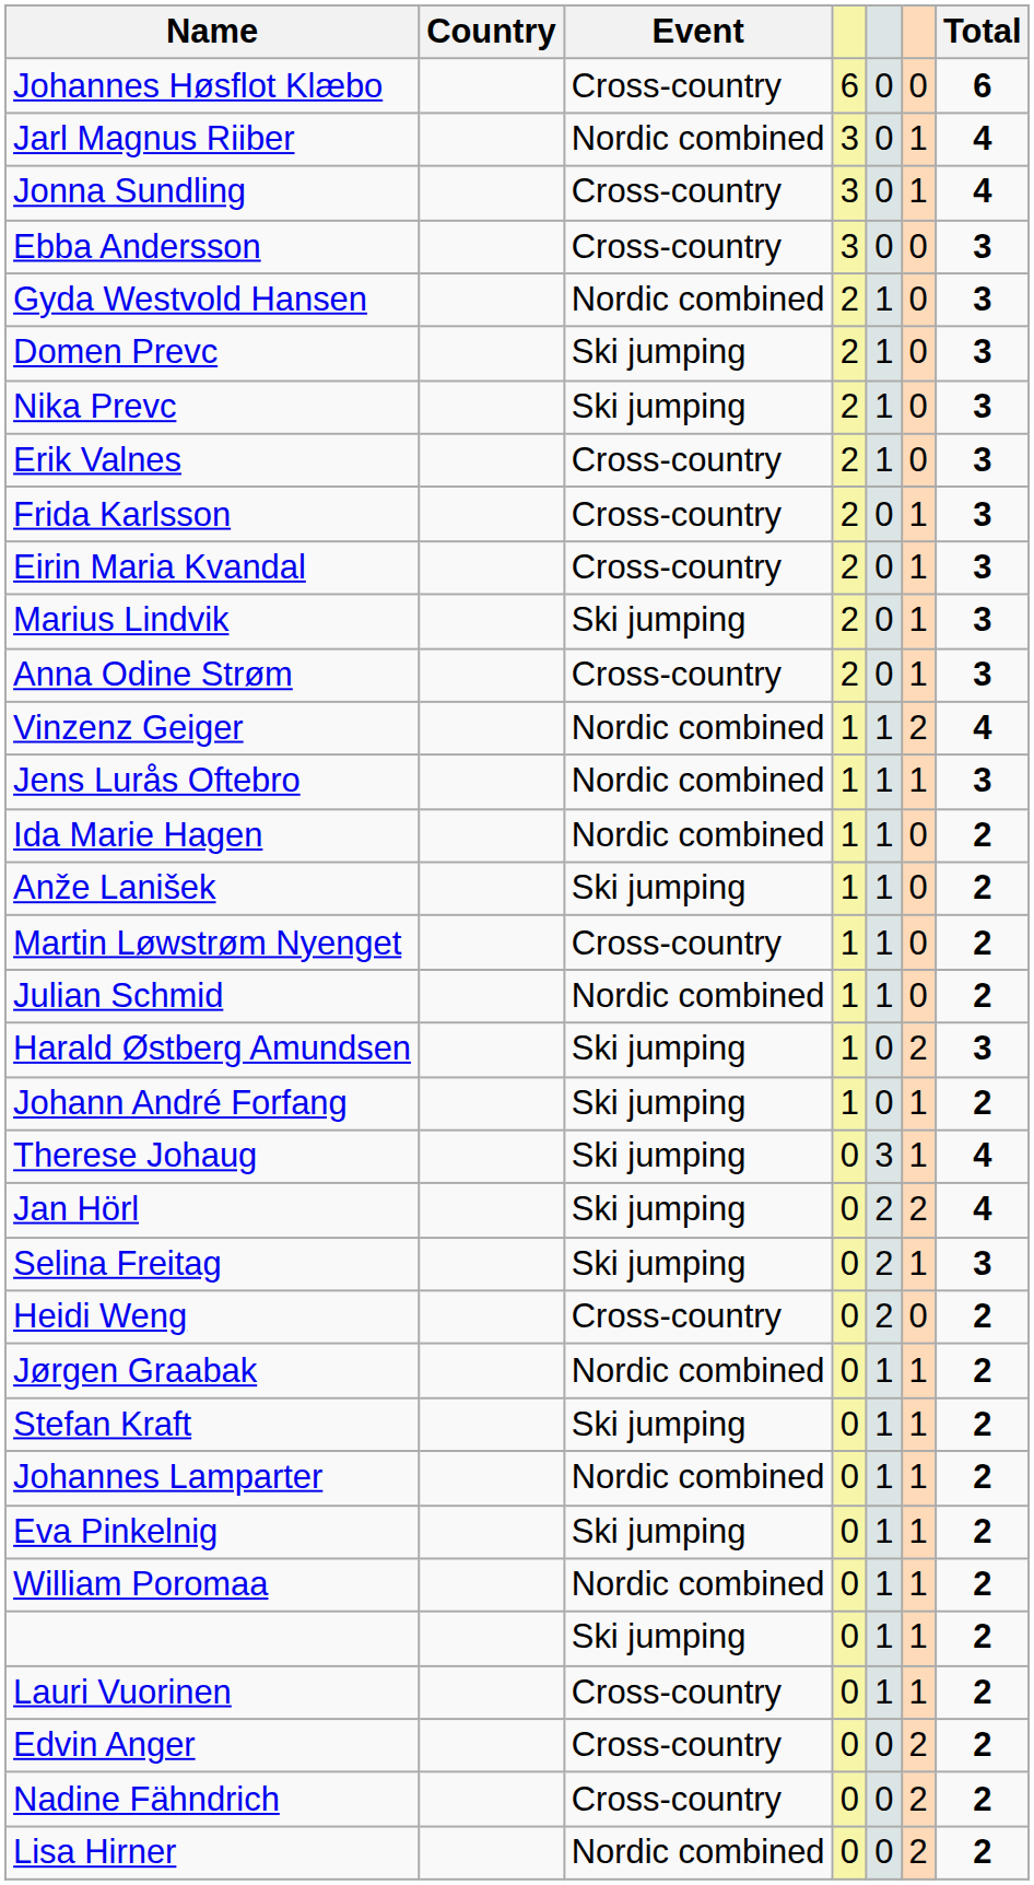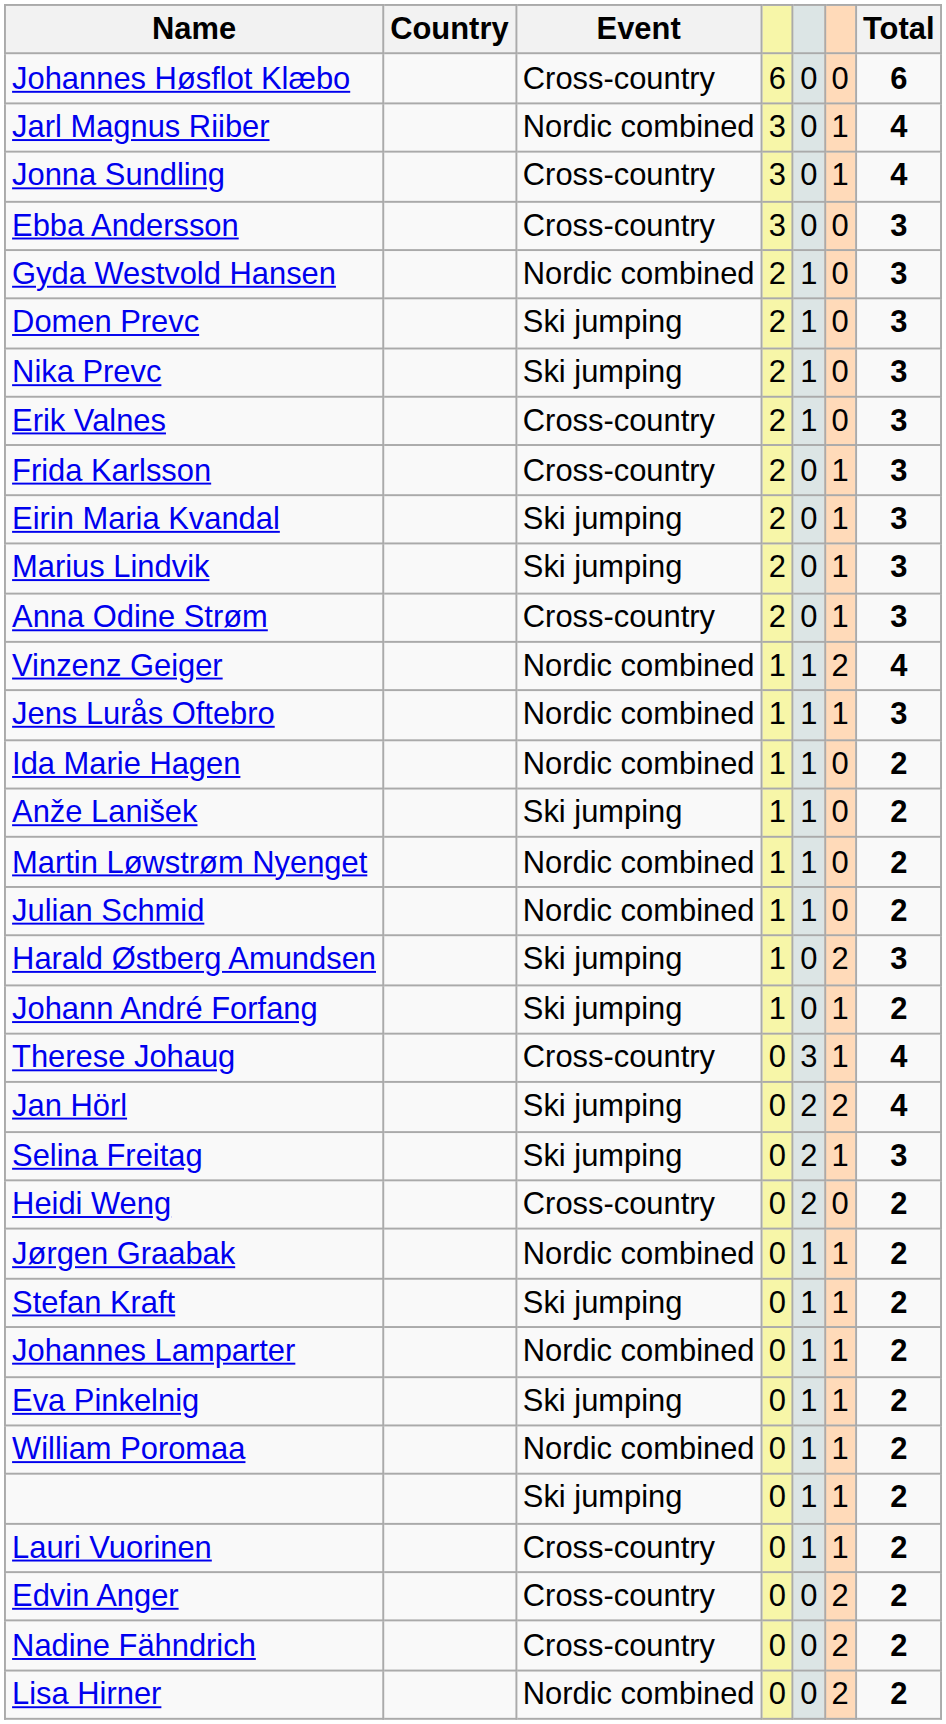 <table class=wikitable text-align:center;float:left>
 <tr>
 <th>Name</th>
 <th>Country</th>
 <th>Event</th>
 <td bgcolor=F7F6A8></td>
 <td bgcolor=DCE5E5></td>
 <td bgcolor=FFDAB9></td>
 <th>Total</th>
 </tr>
 <tr>
 <td><a href='#'>Johannes Høsflot Klæbo</a></td>
 <td></td>
 <td>Cross-country</td>
 <td bgcolor=F7F6A8 align=center>6</td>
 <td bgcolor=DCE5E5 align=center>0</td>
 <td bgcolor=FFDAB9 align=center>0</td>
 <td align=center><strong>6</strong></td>
 </tr>
 <tr>
 <td><a href='#'>Jarl Magnus Riiber</a></td>
 <td></td>
 <td>Nordic combined</td>
 <td bgcolor=F7F6A8 align=center>3</td>
 <td bgcolor=DCE5E5 align=center>0</td>
 <td bgcolor=FFDAB9 align=center>1</td>
 <td align=center><strong>4</strong></td>
 </tr>
 <tr>
 <td><a href='#'>Jonna Sundling</a></td>
 <td></td>
 <td>Cross-country</td>
 <td bgcolor=F7F6A8 align=center>3</td>
 <td bgcolor=DCE5E5 align=center>0</td>
 <td bgcolor=FFDAB9 align=center>1</td>
 <td align=center><strong>4</strong></td>
 </tr>
 <tr>
 <td><a href='#'>Ebba Andersson</a></td>
 <td></td>
 <td>Cross-country</td>
 <td bgcolor=F7F6A8 align=center>3</td>
 <td bgcolor=DCE5E5 align=center>0</td>
 <td bgcolor=FFDAB9 align=center>0</td>
 <td align=center><strong>3</strong></td>
 </tr>
 <tr>
 <td><a href='#'>Gyda Westvold Hansen</a></td>
 <td></td>
 <td>Nordic combined</td>
 <td bgcolor=F7F6A8 align=center>2</td>
 <td bgcolor=DCE5E5 align=center>1</td>
 <td bgcolor=FFDAB9 align=center>0</td>
 <td align=center><strong>3</strong></td>
 </tr>
 <tr>
 <td><a href='#'>Domen Prevc</a></td>
 <td></td>
 <td>Ski jumping</td>
 <td bgcolor=F7F6A8 align=center>2</td>
 <td bgcolor=DCE5E5 align=center>1</td>
 <td bgcolor=FFDAB9 align=center>0</td>
 <td align=center><strong>3</strong></td>
 </tr>
 <tr>
 <td><a href='#'>Nika Prevc</a></td>
 <td></td>
 <td>Ski jumping</td>
 <td bgcolor=F7F6A8 align=center>2</td>
 <td bgcolor=DCE5E5 align=center>1</td>
 <td bgcolor=FFDAB9 align=center>0</td>
 <td align=center><strong>3</strong></td>
 </tr>
 <tr>
 <td><a href='#'>Erik Valnes</a></td>
 <td></td>
 <td>Cross-country</td>
 <td bgcolor=F7F6A8 align=center>2</td>
 <td bgcolor=DCE5E5 align=center>1</td>
 <td bgcolor=FFDAB9 align=center>0</td>
 <td align=center><strong>3</strong></td>
 </tr>
 <tr>
 <td><a href='#'>Frida Karlsson</a></td>
 <td></td>
 <td>Cross-country</td>
 <td bgcolor=F7F6A8 align=center>2</td>
 <td bgcolor=DCE5E5 align=center>0</td>
 <td bgcolor=FFDAB9 align=center>1</td>
 <td align=center><strong>3</strong></td>
 </tr>
 <tr>
 <td><a href='#'>Eirin Maria Kvandal</a></td>
 <td></td>
-<td>Cross-country</td>
+<td>Ski jumping</td>
 <td bgcolor=F7F6A8 align=center>2</td>
 <td bgcolor=DCE5E5 align=center>0</td>
 <td bgcolor=FFDAB9 align=center>1</td>
 <td align=center><strong>3</strong></td>
 </tr>
 <tr>
 <td><a href='#'>Marius Lindvik</a></td>
 <td></td>
 <td>Ski jumping</td>
 <td bgcolor=F7F6A8 align=center>2</td>
 <td bgcolor=DCE5E5 align=center>0</td>
 <td bgcolor=FFDAB9 align=center>1</td>
 <td align=center><strong>3</strong></td>
 </tr>
 <tr>
 <td><a href='#'>Anna Odine Strøm</a></td>
 <td></td>
 <td>Cross-country</td>
 <td bgcolor=F7F6A8 align=center>2</td>
 <td bgcolor=DCE5E5 align=center>0</td>
 <td bgcolor=FFDAB9 align=center>1</td>
 <td align=center><strong>3</strong></td>
 </tr>
 <tr>
 <td><a href='#'>Vinzenz Geiger</a></td>
 <td></td>
 <td>Nordic combined</td>
 <td bgcolor=F7F6A8 align=center>1</td>
 <td bgcolor=DCE5E5 align=center>1</td>
 <td bgcolor=FFDAB9 align=center>2</td>
 <td align=center><strong>4</strong></td>
 </tr>
 <tr>
 <td><a href='#'>Jens Lurås Oftebro</a></td>
 <td></td>
 <td>Nordic combined</td>
 <td bgcolor=F7F6A8 align=center>1</td>
 <td bgcolor=DCE5E5 align=center>1</td>
 <td bgcolor=FFDAB9 align=center>1</td>
 <td align=center><strong>3</strong></td>
 </tr>
 <tr>
 <td><a href='#'>Ida Marie Hagen</a></td>
 <td></td>
 <td>Nordic combined</td>
 <td bgcolor=F7F6A8 align=center>1</td>
 <td bgcolor=DCE5E5 align=center>1</td>
 <td bgcolor=FFDAB9 align=center>0</td>
 <td align=center><strong>2</strong></td>
 </tr>
 <tr>
 <td><a href='#'>Anže Lanišek</a></td>
 <td></td>
 <td>Ski jumping</td>
 <td bgcolor=F7F6A8 align=center>1</td>
 <td bgcolor=DCE5E5 align=center>1</td>
 <td bgcolor=FFDAB9 align=center>0</td>
 <td align=center><strong>2</strong></td>
 </tr>
 <tr>
 <td><a href='#'>Martin Løwstrøm Nyenget</a></td>
 <td></td>
-<td>Cross-country</td>
+<td>Nordic combined</td>
 <td bgcolor=F7F6A8 align=center>1</td>
 <td bgcolor=DCE5E5 align=center>1</td>
 <td bgcolor=FFDAB9 align=center>0</td>
 <td align=center><strong>2</strong></td>
 </tr>
 <tr>
 <td><a href='#'>Julian Schmid</a></td>
 <td></td>
 <td>Nordic combined</td>
 <td bgcolor=F7F6A8 align=center>1</td>
 <td bgcolor=DCE5E5 align=center>1</td>
 <td bgcolor=FFDAB9 align=center>0</td>
 <td align=center><strong>2</strong></td>
 </tr>
 <tr>
 <td><a href='#'>Harald Østberg Amundsen</a></td>
 <td></td>
 <td>Ski jumping</td>
 <td bgcolor=F7F6A8 align=center>1</td>
 <td bgcolor=DCE5E5 align=center>0</td>
 <td bgcolor=FFDAB9 align=center>2</td>
 <td align=center><strong>3</strong></td>
 </tr>
 <tr>
 <td><a href='#'>Johann André Forfang</a></td>
 <td></td>
 <td>Ski jumping</td>
 <td bgcolor=F7F6A8 align=center>1</td>
 <td bgcolor=DCE5E5 align=center>0</td>
 <td bgcolor=FFDAB9 align=center>1</td>
 <td align=center><strong>2</strong></td>
 </tr>
 <tr>
 <td><a href='#'>Therese Johaug</a></td>
 <td></td>
-<td>Ski jumping</td>
+<td>Cross-country</td>
 <td bgcolor=F7F6A8 align=center>0</td>
 <td bgcolor=DCE5E5 align=center>3</td>
 <td bgcolor=FFDAB9 align=center>1</td>
 <td align=center><strong>4</strong></td>
 </tr>
 <tr>
 <td><a href='#'>Jan Hörl</a></td>
 <td></td>
 <td>Ski jumping</td>
 <td bgcolor=F7F6A8 align=center>0</td>
 <td bgcolor=DCE5E5 align=center>2</td>
 <td bgcolor=FFDAB9 align=center>2</td>
 <td align=center><strong>4</strong></td>
 </tr>
 <tr>
 <td><a href='#'>Selina Freitag</a></td>
 <td></td>
 <td>Ski jumping</td>
 <td bgcolor=F7F6A8 align=center>0</td>
 <td bgcolor=DCE5E5 align=center>2</td>
 <td bgcolor=FFDAB9 align=center>1</td>
 <td align=center><strong>3</strong></td>
 </tr>
 <tr>
 <td><a href='#'>Heidi Weng</a></td>
 <td></td>
 <td>Cross-country</td>
 <td bgcolor=F7F6A8 align=center>0</td>
 <td bgcolor=DCE5E5 align=center>2</td>
 <td bgcolor=FFDAB9 align=center>0</td>
 <td align=center><strong>2</strong></td>
 </tr>
 <tr>
 <td><a href='#'>Jørgen Graabak</a></td>
 <td></td>
 <td>Nordic combined</td>
 <td bgcolor=F7F6A8 align=center>0</td>
 <td bgcolor=DCE5E5 align=center>1</td>
 <td bgcolor=FFDAB9 align=center>1</td>
 <td align=center><strong>2</strong></td>
 </tr>
 <tr>
 <td><a href='#'>Stefan Kraft</a></td>
 <td></td>
 <td>Ski jumping</td>
 <td bgcolor=F7F6A8 align=center>0</td>
 <td bgcolor=DCE5E5 align=center>1</td>
 <td bgcolor=FFDAB9 align=center>1</td>
 <td align=center><strong>2</strong></td>
 </tr>
 <tr>
 <td><a href='#'>Johannes Lamparter</a></td>
 <td></td>
 <td>Nordic combined</td>
 <td bgcolor=F7F6A8 align=center>0</td>
 <td bgcolor=DCE5E5 align=center>1</td>
 <td bgcolor=FFDAB9 align=center>1</td>
 <td align=center><strong>2</strong></td>
 </tr>
 <tr>
 <td><a href='#'>Eva Pinkelnig</a></td>
 <td></td>
 <td>Ski jumping</td>
 <td bgcolor=F7F6A8 align=center>0</td>
 <td bgcolor=DCE5E5 align=center>1</td>
 <td bgcolor=FFDAB9 align=center>1</td>
 <td align=center><strong>2</strong></td>
 </tr>
 <tr>
 <td><a href='#'>William Poromaa</a></td>
 <td></td>
 <td>Nordic combined</td>
 <td bgcolor=F7F6A8 align=center>0</td>
 <td bgcolor=DCE5E5 align=center>1</td>
 <td bgcolor=FFDAB9 align=center>1</td>
 <td align=center><strong>2</strong></td>
 </tr>
 <tr>
 <td></td>
 <td></td>
 <td>Ski jumping</td>
 <td bgcolor=F7F6A8 align=center>0</td>
 <td bgcolor=DCE5E5 align=center>1</td>
 <td bgcolor=FFDAB9 align=center>1</td>
 <td align=center><strong>2</strong></td>
 </tr>
 <tr>
 <td><a href='#'>Lauri Vuorinen</a></td>
 <td></td>
 <td>Cross-country</td>
 <td bgcolor=F7F6A8 align=center>0</td>
 <td bgcolor=DCE5E5 align=center>1</td>
 <td bgcolor=FFDAB9 align=center>1</td>
 <td align=center><strong>2</strong></td>
 </tr>
 <tr>
 <td><a href='#'>Edvin Anger</a></td>
 <td></td>
 <td>Cross-country</td>
 <td bgcolor=F7F6A8 align=center>0</td>
 <td bgcolor=DCE5E5 align=center>0</td>
 <td bgcolor=FFDAB9 align=center>2</td>
 <td align=center><strong>2</strong></td>
 </tr>
 <tr>
 <td><a href='#'>Nadine Fähndrich</a></td>
 <td></td>
 <td>Cross-country</td>
 <td bgcolor=F7F6A8 align=center>0</td>
 <td bgcolor=DCE5E5 align=center>0</td>
 <td bgcolor=FFDAB9 align=center>2</td>
 <td align=center><strong>2</strong></td>
 </tr>
 <tr>
 <td><a href='#'>Lisa Hirner</a></td>
 <td></td>
 <td>Nordic combined</td>
 <td bgcolor=F7F6A8 align=center>0</td>
 <td bgcolor=DCE5E5 align=center>0</td>
 <td bgcolor=FFDAB9 align=center>2</td>
 <td align=center><strong>2</strong></td>
 </tr>
 </table>
